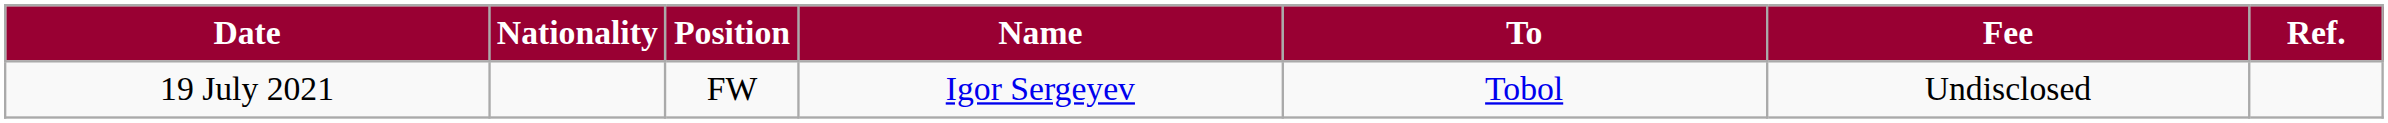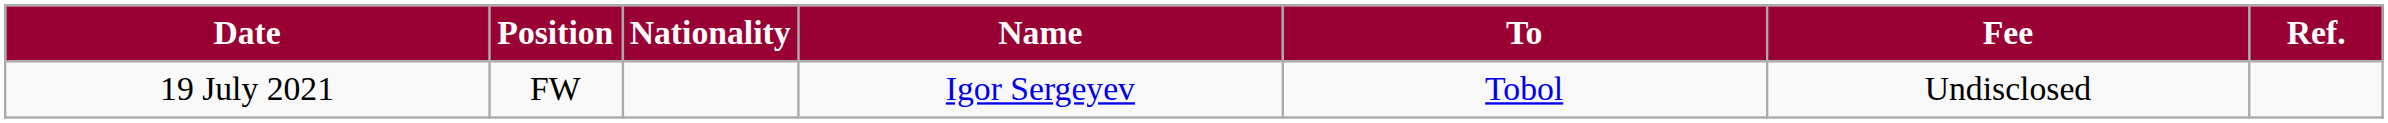 <table class="wikitable"  style="text-align:center; font-size:90%; ">
 <tr>
 <th style="background:#990033; color:#FFFFFF; width:200px;">Date</th>
+<th style="background:#990033; color:#FFFFFF; width:50px;">Position</th>
 <th style="background:#990033; color:#FFFFFF; width:50px;">Nationality</th>
-<th style="background:#990033; color:#FFFFFF; width:50px;">Position</th>
 <th style="background:#990033; color:#FFFFFF; width:200px;">Name</th>
 <th style="background:#990033; color:#FFFFFF; width:200px;">To</th>
 <th style="background:#990033; color:#FFFFFF; width:200px;">Fee</th>
 <th style="background:#990033; color:#FFFFFF; width:50px;">Ref.</th>
 </tr>
 <tr>
 <td>19 July 2021</td>
+<td>FW</td>
 <td></td>
-<td>FW</td>
 <td><a href='#'>Igor Sergeyev</a></td>
 <td><a href='#'>Tobol</a></td>
 <td>Undisclosed</td>
 <td></td>
 </tr>
 </table>
